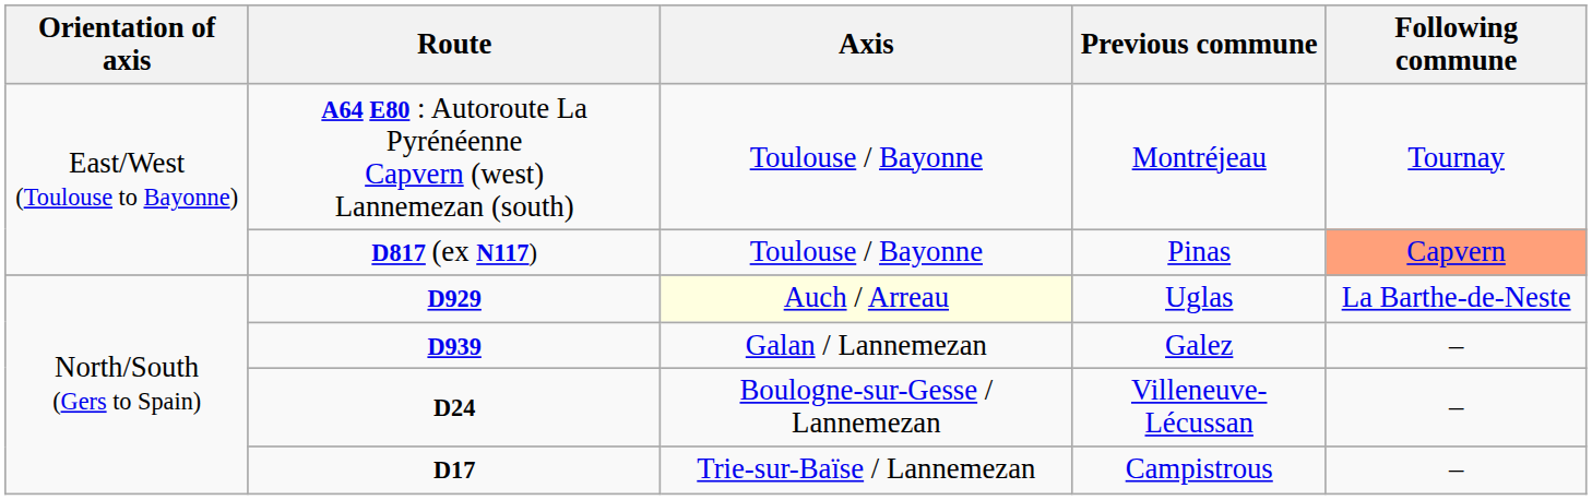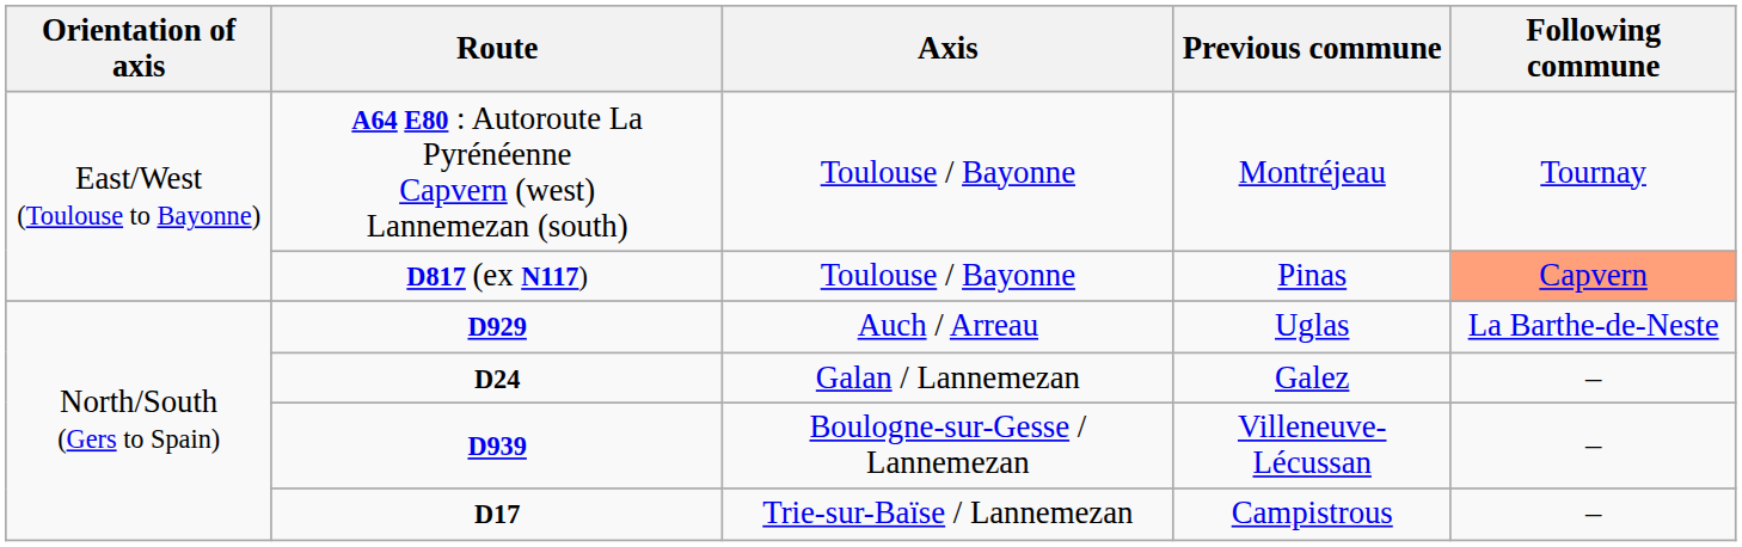 <table class="wikitable" style="text-align:center;">
 <tr>
 <th>Orientation of axis</th>
 <th>Route</th>
 <th>Axis</th>
 <th>Previous commune</th>
 <th>Following commune</th>
 </tr>
 <tr>
 <td rowspan=2>East/West<br><small>(<a href='#'>Toulouse</a> to <a href='#'>Bayonne</a>)</small></td>
 <td><small><a href='#'><span><strong>A64</strong></span></a> <a href='#'><span><strong>E80</strong></span></a></small> : Autoroute La Pyrénéenne <br> <a href='#'>Capvern</a> (west) <br>  Lannemezan (south)</td>
 <td><a href='#'>Toulouse</a> / <a href='#'>Bayonne</a></td>
 <td> <a href='#'>Montréjeau</a></td>
 <td> <a href='#'>Tournay</a></td>
 </tr>
 <tr>
 <td><small><a href='#'><span><strong>D817</strong></span></a> </small> (ex <small><a href='#'><span><strong>N117</strong></span></a>)</small></td>
 <td><a href='#'>Toulouse</a> / <a href='#'>Bayonne</a></td>
 <td><a href='#'>Pinas</a></td>
 <td style="background: lightsalmon;"><a href='#'>Capvern</a></td>
 </tr>
 <tr>
 <td rowspan=4>North/South<br><small>(<a href='#'>Gers</a> to Spain)</small></td>
 <td><small><a href='#'><span><strong>D929</strong></span></a> </small></td>
-<td style="background: lightyellow;"><a href='#'>Auch</a> / <a href='#'>Arreau</a></td>
+<td><a href='#'>Auch</a> / <a href='#'>Arreau</a></td>
 <td><a href='#'>Uglas</a></td>
 <td><a href='#'>La Barthe-de-Neste</a></td>
 </tr>
 <tr>
-<td><small> <a href='#'><span><strong>D939</strong></span></a></small></td>
+<td><small> <span><strong>D24</strong></span></small></td>
 <td><a href='#'>Galan</a> / Lannemezan</td>
 <td><a href='#'>Galez</a></td>
 <td>–</td>
 </tr>
 <tr>
-<td><small> <span><strong>D24</strong></span></small></td>
+<td><small> <a href='#'><span><strong>D939</strong></span></a></small></td>
 <td><a href='#'>Boulogne-sur-Gesse</a> / Lannemezan</td>
 <td><a href='#'>Villeneuve-Lécussan</a></td>
 <td>–</td>
 </tr>
 <tr>
 <td><small> <span><strong>D17</strong></span></small></td>
 <td><a href='#'>Trie-sur-Baïse</a> / Lannemezan</td>
 <td><a href='#'>Campistrous</a></td>
 <td>–</td>
 </tr>
 </table>
